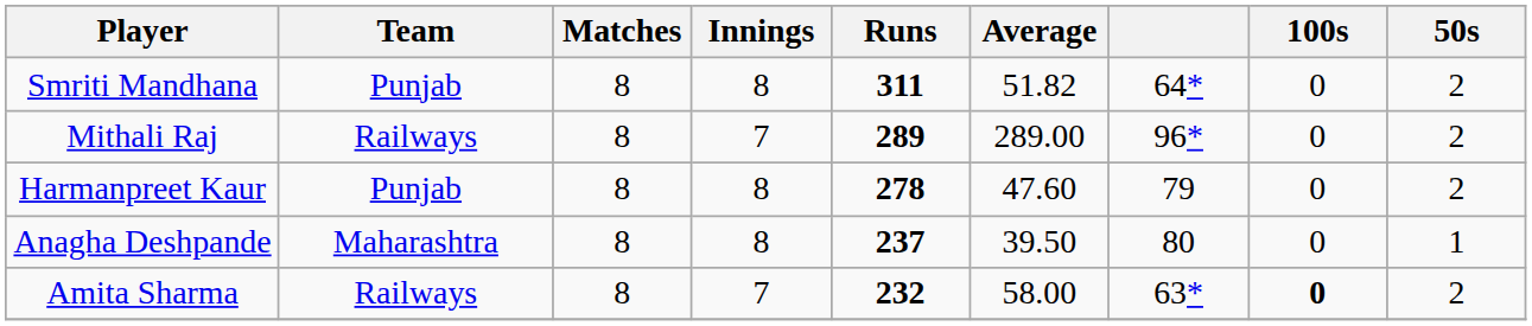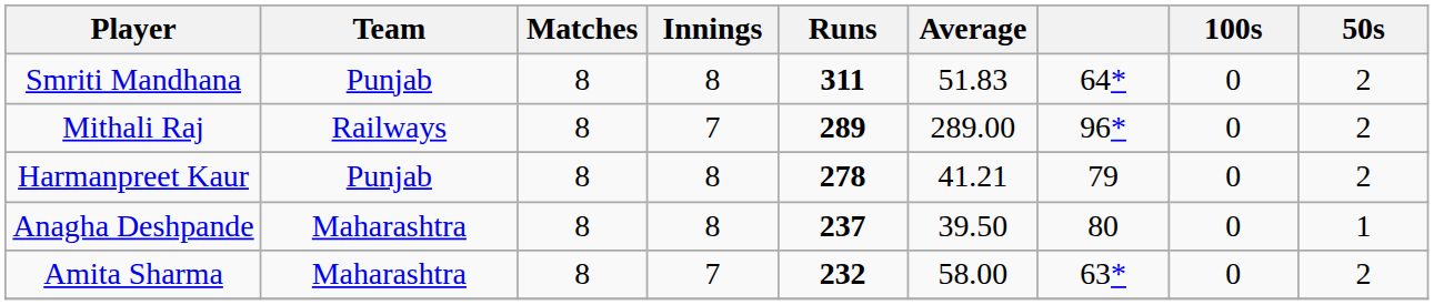 <table class="wikitable" style="text-align:center;">
 <tr>
 <th width=125>Player</th>
 <th width=125>Team</th>
 <th width=60>Matches</th>
 <th width=60>Innings</th>
 <th width=60>Runs</th>
 <th width=60>Average</th>
 <th width=60></th>
 <th width=60>100s</th>
 <th width=60>50s</th>
 </tr>
 <tr>
 <td><a href='#'>Smriti Mandhana</a></td>
 <td><a href='#'>Punjab</a></td>
 <td>8</td>
 <td>8</td>
 <td><strong>311</strong></td>
-<td>51.82</td>
+<td>51.83</td>
 <td>64<a href='#'>*</a></td>
 <td>0</td>
 <td>2</td>
 </tr>
 <tr>
 <td><a href='#'>Mithali Raj</a></td>
 <td><a href='#'>Railways</a></td>
 <td>8</td>
 <td>7</td>
 <td><strong>289</strong></td>
 <td>289.00</td>
 <td>96<a href='#'>*</a></td>
 <td>0</td>
 <td>2</td>
 </tr>
 <tr>
 <td><a href='#'>Harmanpreet Kaur</a></td>
 <td><a href='#'>Punjab</a></td>
 <td>8</td>
 <td>8</td>
 <td><strong>278</strong></td>
-<td>47.60</td>
+<td>41.21</td>
 <td>79</td>
 <td>0</td>
 <td>2</td>
 </tr>
 <tr>
 <td><a href='#'>Anagha Deshpande</a></td>
 <td><a href='#'>Maharashtra</a></td>
 <td>8</td>
 <td>8</td>
 <td><strong>237</strong></td>
 <td>39.50</td>
 <td>80</td>
 <td>0</td>
 <td>1</td>
 </tr>
 <tr>
 <td><a href='#'>Amita Sharma</a></td>
-<td><a href='#'>Railways</a></td>
+<td><a href='#'>Maharashtra</a></td>
 <td>8</td>
 <td>7</td>
 <td><strong>232</strong></td>
 <td>58.00</td>
 <td>63<a href='#'>*</a></td>
-<td><strong>0</strong></td>
+<td>0</td>
 <td>2</td>
 </tr>
 <tr>
 </tr>
 </table>
